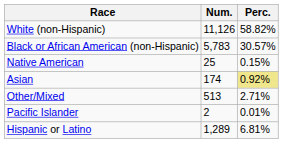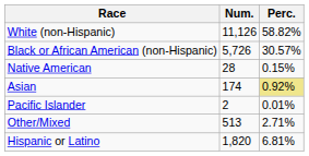 <table class="wikitable">
 <tr>
 <th>Race</th>
 <th>Num.</th>
 <th>Perc.</th>
 </tr>
 <tr>
 <td><a href='#'>White</a> (non-Hispanic)</td>
 <td>11,126</td>
 <td>58.82%</td>
 </tr>
 <tr>
 <td><a href='#'>Black or African American</a> (non-Hispanic)</td>
-<td>5,783</td>
+<td>5,726</td>
 <td>30.57%</td>
 </tr>
 <tr>
 <td><a href='#'>Native American</a></td>
-<td>25</td>
+<td>28</td>
 <td>0.15%</td>
 </tr>
 <tr>
 <td><a href='#'>Asian</a></td>
 <td>174</td>
 <td style="background: khaki;">0.92%</td>
 </tr>
 <tr>
+<td><a href='#'>Pacific Islander</a></td>
+<td>2</td>
+<td>0.01%</td>
+</tr>
+<tr>
 <td><a href='#'>Other/Mixed</a></td>
 <td>513</td>
 <td>2.71%</td>
 </tr>
 <tr>
-<td><a href='#'>Pacific Islander</a></td>
-<td>2</td>
-<td>0.01%</td>
-</tr>
-<tr>
 <td><a href='#'>Hispanic</a> or <a href='#'>Latino</a></td>
-<td>1,289</td>
+<td>1,820</td>
 <td>6.81%</td>
 </tr>
 </table>
